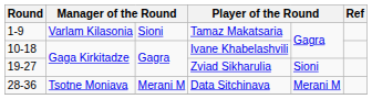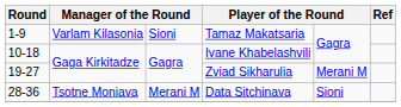 <table class="wikitable">
 <tr>
 <th rowspan="1">Round</th>
 <th colspan="2">Manager of the Round</th>
 <th colspan="2">Player of the Round</th>
 <th rowspan="1">Ref</th>
 </tr>
 <tr>
 <td>1-9</td>
 <td> <a href='#'>Varlam Kilasonia</a></td>
 <td><a href='#'>Sioni</a></td>
 <td> <a href='#'>Tamaz Makatsaria</a></td>
 <td rowspan=2><a href='#'>Gagra</a></td>
 <td></td>
 </tr>
 <tr>
 <td>10-18</td>
 <td rowspan=2> <a href='#'>Gaga Kirkitadze</a></td>
 <td rowspan=2><a href='#'>Gagra</a></td>
 <td> <a href='#'>Ivane Khabelashvili</a></td>
 <td></td>
 </tr>
 <tr>
 <td>19-27</td>
 <td> <a href='#'>Zviad Sikharulia</a></td>
-<td><a href='#'>Sioni</a></td>
+<td><a href='#'>Merani M</a></td>
 <td></td>
 </tr>
 <tr>
 <td>28-36</td>
 <td> <a href='#'>Tsotne Moniava</a></td>
 <td><a href='#'>Merani M</a></td>
 <td> <a href='#'>Data Sitchinava</a></td>
-<td><a href='#'>Merani M</a></td>
+<td><a href='#'>Sioni</a></td>
 <td></td>
 </tr>
 <tr>
 </tr>
 </table>
